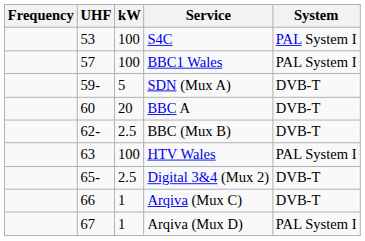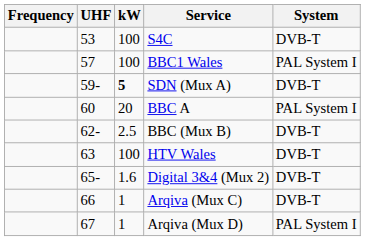 <table class="wikitable sortable">
 <tr>
 <th>Frequency</th>
 <th>UHF</th>
 <th>kW</th>
 <th>Service</th>
 <th>System</th>
 </tr>
 <tr>
 <td></td>
 <td>53</td>
 <td>100</td>
 <td><a href='#'>S4C</a></td>
-<td><a href='#'>PAL</a> System I</td>
+<td>DVB-T</td>
 </tr>
 <tr>
 <td></td>
 <td>57</td>
 <td>100</td>
 <td><a href='#'>BBC1 Wales</a></td>
 <td>PAL System I</td>
 </tr>
 <tr>
 <td></td>
 <td>59-</td>
-<td>5</td>
+<td><strong>5</strong></td>
 <td><a href='#'>SDN</a> (Mux A)</td>
 <td>DVB-T</td>
 </tr>
 <tr>
 <td></td>
 <td>60</td>
 <td>20</td>
 <td><a href='#'>BBC</a> A</td>
-<td>DVB-T</td>
+<td>PAL System I</td>
 </tr>
 <tr>
 <td></td>
 <td>62-</td>
 <td>2.5</td>
 <td>BBC (Mux B)</td>
 <td>DVB-T</td>
 </tr>
 <tr>
 <td></td>
 <td>63</td>
 <td>100</td>
 <td><a href='#'>HTV Wales</a></td>
-<td>PAL System I</td>
+<td>DVB-T</td>
 </tr>
 <tr>
 <td></td>
 <td>65-</td>
-<td>2.5</td>
+<td>1.6</td>
 <td><a href='#'>Digital 3&4</a> (Mux 2)</td>
 <td>DVB-T</td>
 </tr>
 <tr>
 <td></td>
 <td>66</td>
 <td>1</td>
 <td><a href='#'>Arqiva</a> (Mux C)</td>
 <td>DVB-T</td>
 </tr>
 <tr>
 <td></td>
 <td>67</td>
 <td>1</td>
 <td>Arqiva (Mux D)</td>
 <td>PAL System I</td>
 </tr>
 </table>
